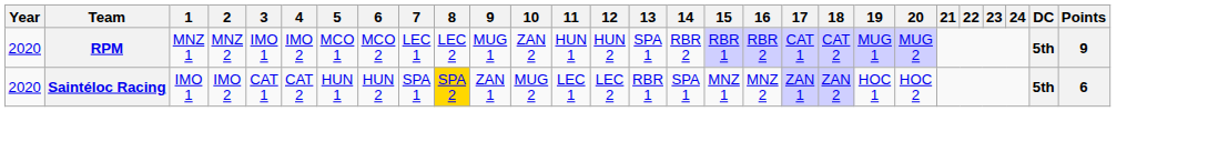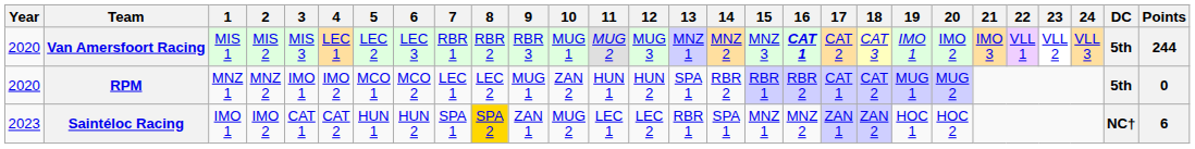 <table class="wikitable" style="text-align:center; font-size:85%">
 <tr>
 <th>Year</th>
 <th>Team</th>
 <th>1</th>
 <th>2</th>
 <th>3</th>
 <th>4</th>
 <th>5</th>
 <th>6</th>
 <th>7</th>
 <th>8</th>
 <th>9</th>
 <th>10</th>
 <th>11</th>
 <th>12</th>
 <th>13</th>
 <th>14</th>
 <th>15</th>
 <th>16</th>
 <th>17</th>
 <th>18</th>
 <th>19</th>
 <th>20</th>
 <th>21</th>
 <th>22</th>
 <th>23</th>
 <th>24</th>
 <th>DC</th>
 <th>Points</th>
 </tr>
 <tr>
 <td><a href='#'>2020</a></td>
+<th nowrap><a href='#'>Van Amersfoort Racing</a></th>
+<td style="background:#DFFFDF"><a href='#'>MIS<br>1</a><br></td>
+<td style="background:#DFFFDF"><a href='#'>MIS<br>2</a><br></td>
+<td style="background:#DFFFDF"><a href='#'>MIS<br>3</a><br></td>
+<td style="background:#FFDF9F"><a href='#'>LEC<br>1</a><br></td>
+<td style="background:#DFFFDF"><a href='#'>LEC<br>2</a><br></td>
+<td style="background:#DFFFDF"><a href='#'>LEC<br>3</a><br></td>
+<td style="background:#DFFFDF"><a href='#'>RBR<br>1</a><br></td>
+<td style="background:#DFFFDF"><a href='#'>RBR<br>2</a><br></td>
+<td style="background:#DFFFDF"><a href='#'>RBR<br>3</a><br></td>
+<td style="background:#DFFFDF"><a href='#'>MUG<br>1</a><br></td>
+<td style="background:#DFDFDF"><em><a href='#'>MUG<br>2</a></em><br></td>
+<td style="background:#DFFFDF"><a href='#'>MUG<br>3</a><br></td>
+<td style="background:#CFCFFF"><a href='#'>MNZ<br>1</a><br></td>
+<td style="background:#FFDF9F"><a href='#'>MNZ<br>2</a><br></td>
+<td style="background:#DFFFDF"><a href='#'>MNZ<br>3</a><br></td>
+<td style="background:#DFFFDF"><strong><em><a href='#'>CAT<br>1</a></em></strong><br></td>
+<td style="background:#FFDF9F"><a href='#'>CAT<br>2</a><br></td>
+<td style="background:#FFFFBF"><em><a href='#'>CAT<br>3</a></em><br></td>
+<td style="background:#DFFFDF"><em><a href='#'>IMO<br>1</a></em><br></td>
+<td style="background:#DFFFDF"><a href='#'>IMO<br>2</a><br></td>
+<td style="background:#FFDF9F"><a href='#'>IMO<br>3</a><br></td>
+<td style="background:#EFCFFF"><a href='#'>VLL<br>1</a><br></td>
+<td style="background:#FFFFFF"><a href='#'>VLL<br>2</a><br></td>
+<td style="background:#FFDF9F"><a href='#'>VLL<br>3</a><br></td>
+<th>5th</th>
+<th>244</th>
+</tr>
+<tr>
+<td><a href='#'>2020</a></td>
 <th nowrap><a href='#'>RPM</a></th>
 <td><a href='#'>MNZ<br>1</a></td>
 <td><a href='#'>MNZ<br>2</a></td>
 <td><a href='#'>IMO<br>1</a></td>
 <td><a href='#'>IMO<br>2</a></td>
 <td><a href='#'>MCO<br>1</a></td>
 <td><a href='#'>MCO<br>2</a></td>
 <td><a href='#'>LEC<br>1</a></td>
 <td><a href='#'>LEC<br>2</a></td>
 <td><a href='#'>MUG<br>1</a></td>
 <td><a href='#'>ZAN<br>2</a></td>
 <td><a href='#'>HUN<br>1</a></td>
 <td><a href='#'>HUN<br>2</a></td>
 <td><a href='#'>SPA<br>1</a></td>
 <td><a href='#'>RBR<br>2</a></td>
 <td style="background:#CFCFFF;"><a href='#'>RBR<br>1</a><br></td>
 <td style="background:#CFCFFF;"><a href='#'>RBR<br>2</a><br></td>
 <td style="background:#CFCFFF;"><a href='#'>CAT<br>1</a><br></td>
 <td style="background:#CFCFFF;"><a href='#'>CAT<br>2</a><br></td>
 <td style="background:#CFCFFF;"><a href='#'>MUG<br>1</a><br></td>
 <td style="background:#CFCFFF;"><a href='#'>MUG<br>2</a><br></td>
 <td colspan=4></td>
 <th>5th</th>
-<th>9</th>
+<th>0</th>
 </tr>
 <tr>
-<td><a href='#'>2020</a></td>
+<td><a href='#'>2023</a></td>
 <th nowrap><a href='#'>Saintéloc Racing</a></th>
 <td><a href='#'>IMO<br>1</a></td>
 <td><a href='#'>IMO<br>2</a></td>
 <td><a href='#'>CAT<br>1</a></td>
 <td><a href='#'>CAT<br>2</a></td>
 <td><a href='#'>HUN<br>1</a></td>
 <td><a href='#'>HUN<br>2</a></td>
 <td><a href='#'>SPA<br>1</a></td>
 <td style="background: gold;"><a href='#'>SPA<br>2</a></td>
 <td><a href='#'>ZAN<br>1</a></td>
 <td><a href='#'>MUG<br>2</a></td>
 <td><a href='#'>LEC<br>1</a></td>
 <td><a href='#'>LEC<br>2</a></td>
 <td><a href='#'>RBR<br>1</a></td>
 <td><a href='#'>SPA<br>1</a></td>
 <td><a href='#'>MNZ<br>1</a></td>
 <td><a href='#'>MNZ<br>2</a></td>
 <td style="background:#CFCFFF;"><a href='#'>ZAN<br>1</a><br></td>
 <td style="background:#CFCFFF;"><a href='#'>ZAN<br>2</a><br></td>
 <td><a href='#'>HOC<br>1</a></td>
 <td><a href='#'>HOC<br>2</a></td>
 <td colspan=4></td>
-<th>5th</th>
+<th>NC†</th>
 <th>6</th>
 </tr>
 </table>
